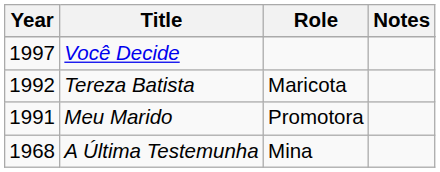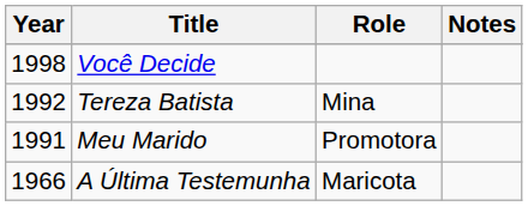 <table class="wikitable">
 <tr>
 <th>Year</th>
 <th>Title</th>
 <th>Role</th>
 <th>Notes</th>
 </tr>
 <tr>
 </tr>
 <tr>
-<td>1997</td>
+<td>1998</td>
 <td><em><a href='#'>Você Decide</a></em></td>
 <td></td>
 <td></td>
 </tr>
 <tr>
 <td>1992</td>
 <td><em>Tereza Batista</em></td>
-<td>Maricota</td>
+<td>Mina</td>
 <td></td>
 </tr>
 <tr>
 <td>1991</td>
 <td><em>Meu Marido</em></td>
 <td>Promotora</td>
 <td></td>
 </tr>
 <tr>
-<td>1968</td>
+<td>1966</td>
 <td><em>A Última Testemunha</em></td>
-<td>Mina</td>
+<td>Maricota</td>
 <td></td>
 </tr>
 </table>
